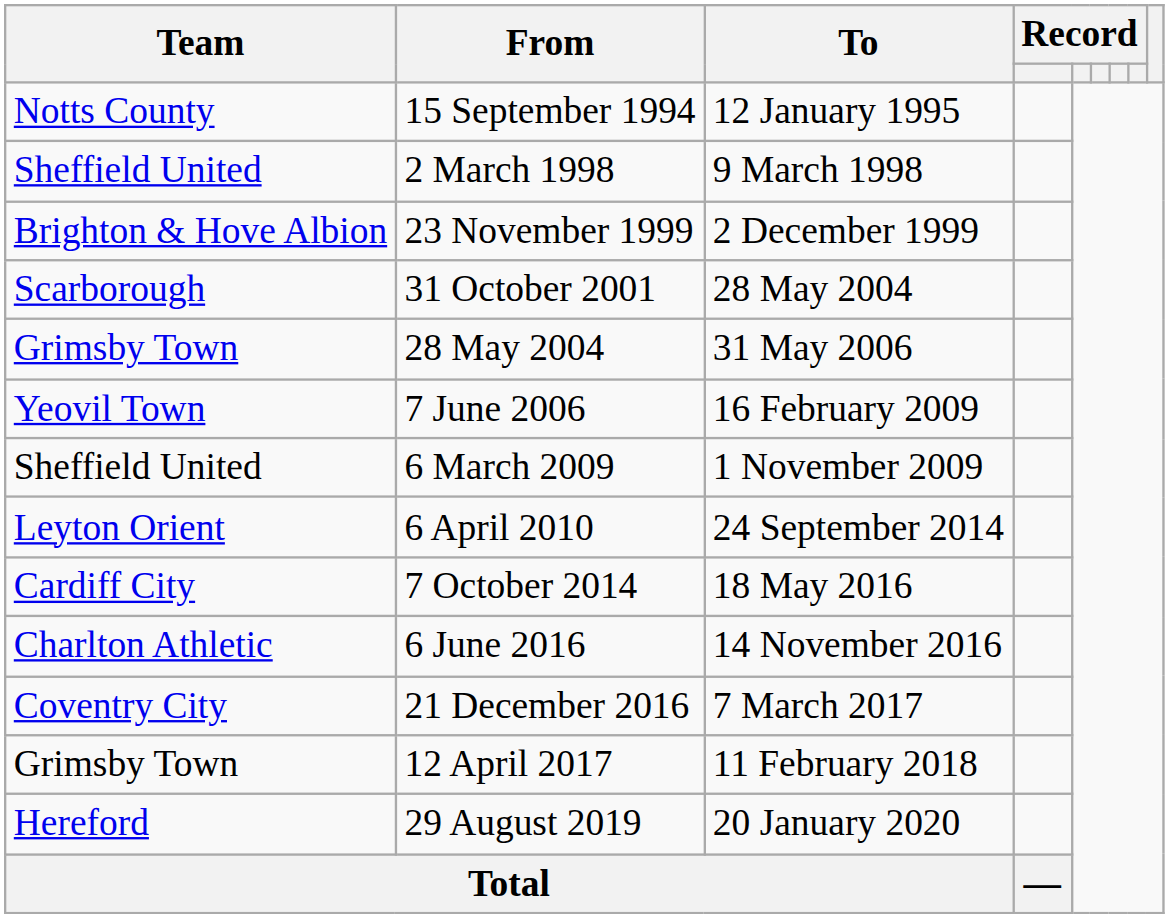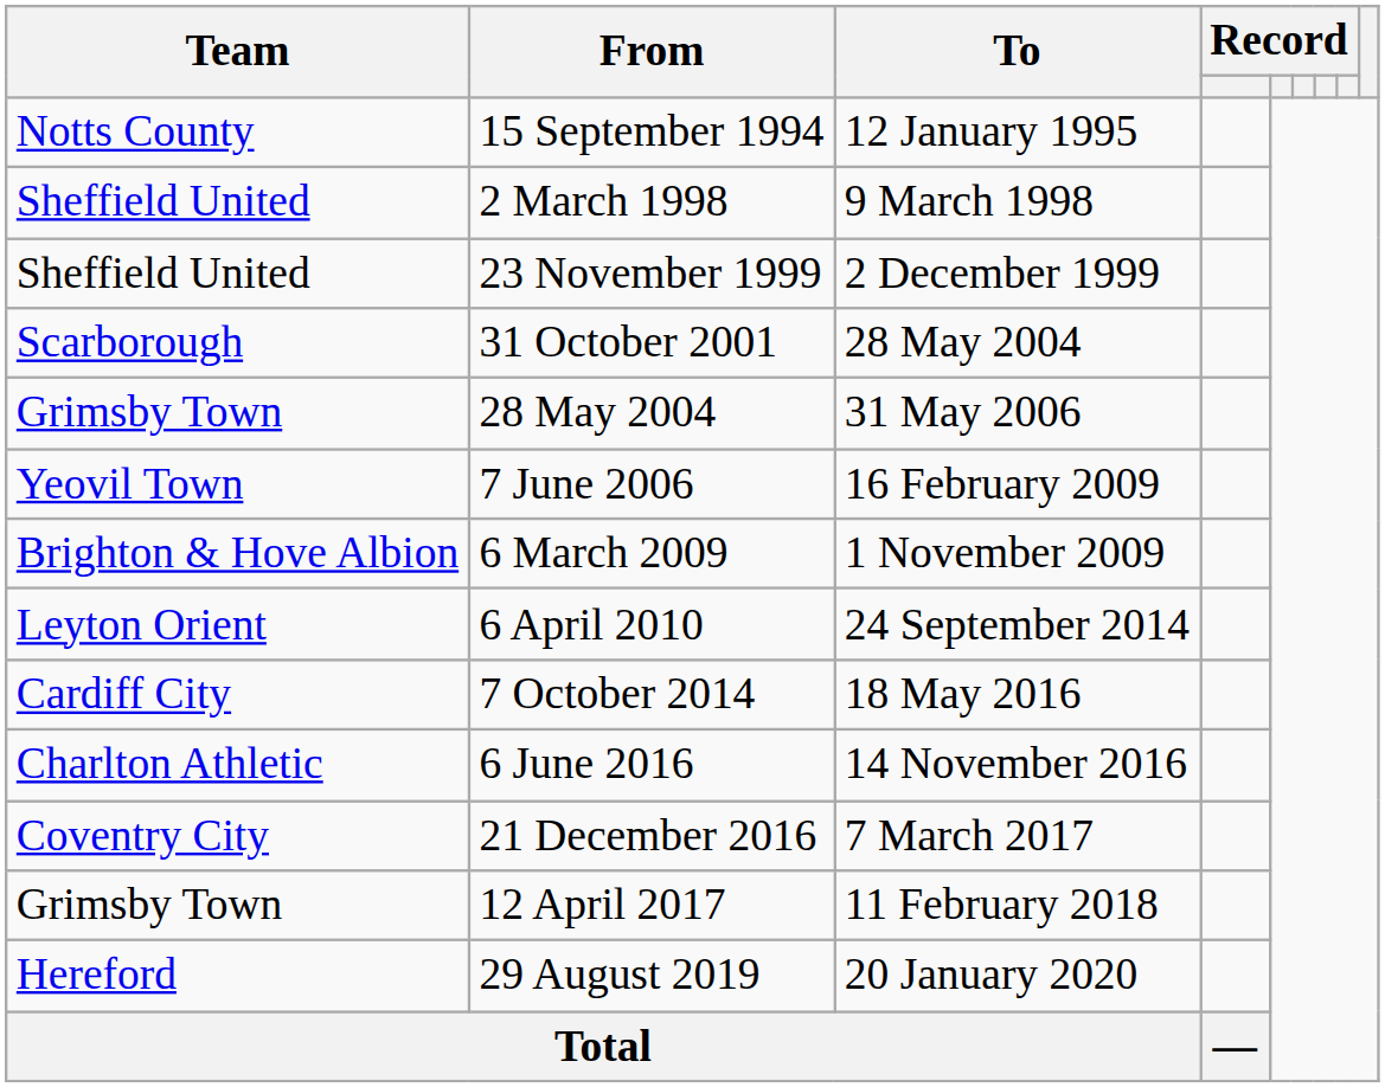 <table class=wikitable style="text-align: center">
 <tr>
 <th rowspan=2>Team</th>
 <th rowspan=2>From</th>
 <th rowspan=2>To</th>
 <th colspan=5>Record</th>
 <th rowspan=2></th>
 </tr>
 <tr>
 <th></th>
 <th></th>
 <th></th>
 <th></th>
 <th></th>
 </tr>
 <tr>
 <td align=left><a href='#'>Notts County</a></td>
 <td align=left>15 September 1994</td>
 <td align=left>12 January 1995<br></td>
 <td></td>
 </tr>
 <tr>
 <td align=left><a href='#'>Sheffield United</a></td>
 <td align=left>2 March 1998</td>
 <td align=left>9 March 1998<br></td>
 <td></td>
 </tr>
 <tr>
-<td align=left><a href='#'>Brighton & Hove Albion</a></td>
+<td align=left>Sheffield United</td>
 <td align=left>23 November 1999</td>
 <td align=left>2 December 1999<br></td>
 <td></td>
 </tr>
 <tr>
 <td align=left><a href='#'>Scarborough</a></td>
 <td align=left>31 October 2001</td>
 <td align=left>28 May 2004<br></td>
 <td></td>
 </tr>
 <tr>
 <td align=left><a href='#'>Grimsby Town</a></td>
 <td align=left>28 May 2004</td>
 <td align=left>31 May 2006<br></td>
 <td></td>
 </tr>
 <tr>
 <td align=left><a href='#'>Yeovil Town</a></td>
 <td align=left>7 June 2006</td>
 <td align=left>16 February 2009<br></td>
 <td></td>
 </tr>
 <tr>
-<td align=left>Sheffield United</td>
+<td align=left><a href='#'>Brighton & Hove Albion</a></td>
 <td align=left>6 March 2009</td>
 <td align=left>1 November 2009<br></td>
 <td></td>
 </tr>
 <tr>
 <td align=left><a href='#'>Leyton Orient</a></td>
 <td align=left>6 April 2010</td>
 <td align=left>24 September 2014<br></td>
 <td></td>
 </tr>
 <tr>
 <td align=left><a href='#'>Cardiff City</a></td>
 <td align=left>7 October 2014</td>
 <td align=left>18 May 2016<br></td>
 <td></td>
 </tr>
 <tr>
 <td align=left><a href='#'>Charlton Athletic</a></td>
 <td align=left>6 June 2016</td>
 <td align=left>14 November 2016<br></td>
 <td></td>
 </tr>
 <tr>
 <td align=left><a href='#'>Coventry City</a></td>
 <td align=left>21 December 2016</td>
 <td align=left>7 March 2017<br></td>
 <td></td>
 </tr>
 <tr>
 <td align=left>Grimsby Town</td>
 <td align=left>12 April 2017</td>
 <td align=left>11 February 2018<br></td>
 <td></td>
 </tr>
 <tr>
 <td align=left><a href='#'>Hereford</a></td>
 <td align=left>29 August 2019</td>
 <td align=left>20 January 2020<br></td>
 <td></td>
 </tr>
 <tr>
 <th colspan=3>Total<br></th>
 <th>—</th>
 </tr>
 </table>
